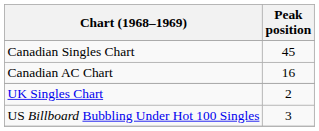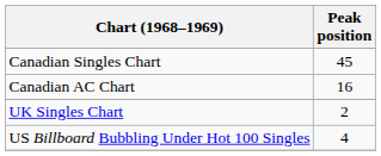 <table class="wikitable sortable">
 <tr>
 <th>Chart (1968–1969)</th>
 <th>Peak<br>position</th>
 </tr>
 <tr>
 </tr>
 <tr>
 </tr>
 <tr>
 </tr>
 <tr>
 <td>Canadian Singles Chart</td>
 <td align="center">45</td>
 </tr>
 <tr>
 <td>Canadian AC Chart</td>
 <td align="center">16</td>
 </tr>
 <tr>
 </tr>
 <tr>
 </tr>
 <tr>
 </tr>
 <tr>
 </tr>
 <tr>
 </tr>
 <tr>
 <td><a href='#'>UK Singles Chart</a></td>
 <td align="center">2</td>
 </tr>
 <tr>
 <td>US <em>Billboard</em> <a href='#'>Bubbling Under Hot 100 Singles</a></td>
-<td align="center">3</td>
+<td align="center">4</td>
 </tr>
 <tr>
 </tr>
 </table>
